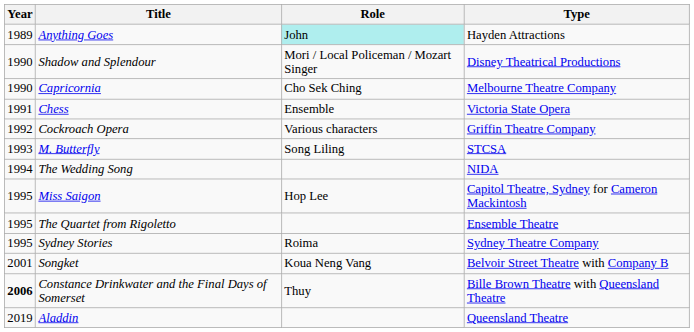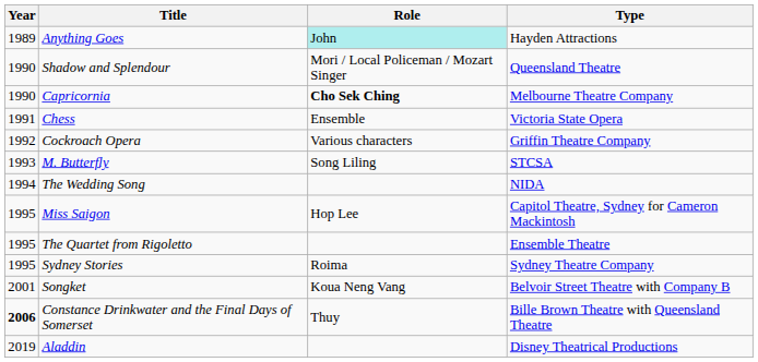 <table class="wikitable">
 <tr>
 <th>Year</th>
 <th>Title</th>
 <th>Role</th>
 <th>Type</th>
 </tr>
 <tr>
 <td>1989</td>
 <td><em><a href='#'>Anything Goes</a></em></td>
 <td style="background: paleturquoise;">John</td>
 <td>Hayden Attractions</td>
 </tr>
 <tr>
 <td>1990</td>
 <td><em>Shadow and Splendour</em></td>
 <td>Mori / Local Policeman / Mozart Singer</td>
-<td><a href='#'>Disney Theatrical Productions</a></td>
+<td><a href='#'>Queensland Theatre</a></td>
 </tr>
 <tr>
 <td>1990</td>
 <td><em><a href='#'>Capricornia</a></em></td>
-<td>Cho Sek Ching</td>
+<td><strong>Cho Sek Ching</strong></td>
 <td><a href='#'>Melbourne Theatre Company</a></td>
 </tr>
 <tr>
 <td>1991</td>
 <td><em><a href='#'>Chess</a></em></td>
 <td>Ensemble</td>
 <td><a href='#'>Victoria State Opera</a></td>
 </tr>
 <tr>
 <td>1992</td>
 <td><em>Cockroach Opera</em></td>
 <td>Various characters</td>
 <td><a href='#'>Griffin Theatre Company</a></td>
 </tr>
 <tr>
 <td>1993</td>
 <td><em><a href='#'>M. Butterfly</a></em></td>
 <td>Song Liling</td>
 <td><a href='#'>STCSA</a></td>
 </tr>
 <tr>
 <td>1994</td>
 <td><em>The Wedding Song</em></td>
 <td></td>
 <td><a href='#'>NIDA</a></td>
 </tr>
 <tr>
 <td>1995</td>
 <td><em><a href='#'>Miss Saigon</a></em></td>
 <td>Hop Lee</td>
 <td><a href='#'>Capitol Theatre, Sydney</a> for <a href='#'>Cameron Mackintosh</a></td>
 </tr>
 <tr>
 <td>1995</td>
 <td><em>The Quartet from Rigoletto</em></td>
 <td></td>
 <td><a href='#'>Ensemble Theatre</a></td>
 </tr>
 <tr>
 <td>1995</td>
 <td><em>Sydney Stories</em></td>
 <td>Roima</td>
 <td><a href='#'>Sydney Theatre Company</a></td>
 </tr>
 <tr>
 <td>2001</td>
 <td><em>Songket</em></td>
 <td>Koua Neng Vang</td>
 <td><a href='#'>Belvoir Street Theatre</a> with <a href='#'>Company B</a></td>
 </tr>
 <tr>
 <td><strong>2006</strong></td>
 <td><em>Constance Drinkwater and the Final Days of Somerset</em></td>
 <td>Thuy</td>
 <td><a href='#'>Bille Brown Theatre</a> with <a href='#'>Queensland Theatre</a></td>
 </tr>
 <tr>
 <td>2019</td>
 <td><em><a href='#'>Aladdin</a></em></td>
 <td></td>
-<td><a href='#'>Queensland Theatre</a></td>
+<td><a href='#'>Disney Theatrical Productions</a></td>
 </tr>
 </table>
